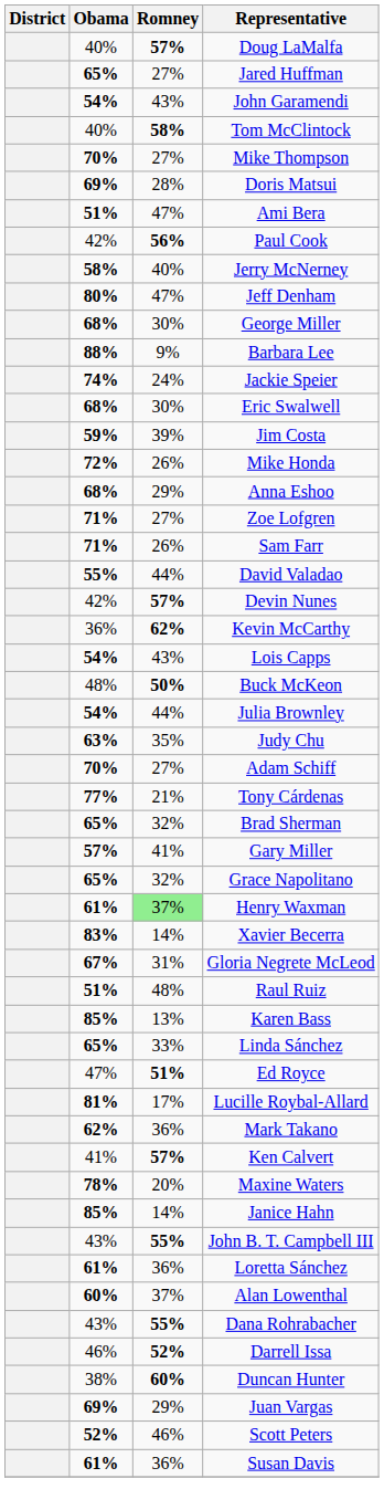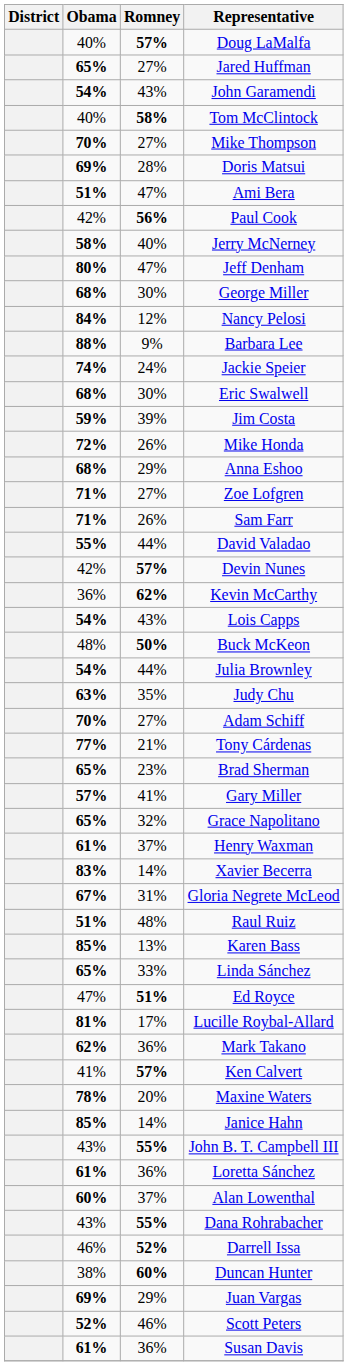 <table class=wikitable>
 <tr>
 <th>District</th>
 <th>Obama</th>
 <th>Romney</th>
 <th>Representative</th>
 </tr>
 <tr align=center>
 <th></th>
 <td>40%</td>
 <td><strong>57%</strong></td>
 <td><a href='#'>Doug LaMalfa</a></td>
 </tr>
 <tr align=center>
 <th></th>
 <td><strong>65%</strong></td>
 <td>27%</td>
 <td><a href='#'>Jared Huffman</a></td>
 </tr>
 <tr align=center>
 <th></th>
 <td><strong>54%</strong></td>
 <td>43%</td>
 <td><a href='#'>John Garamendi</a></td>
 </tr>
 <tr align=center>
 <th></th>
 <td>40%</td>
 <td><strong>58%</strong></td>
 <td><a href='#'>Tom McClintock</a></td>
 </tr>
 <tr align=center>
 <th></th>
 <td><strong>70%</strong></td>
 <td>27%</td>
 <td><a href='#'>Mike Thompson</a></td>
 </tr>
 <tr align=center>
 <th></th>
 <td><strong>69%</strong></td>
 <td>28%</td>
 <td><a href='#'>Doris Matsui</a></td>
 </tr>
 <tr align=center>
 <th></th>
 <td><strong>51%</strong></td>
 <td>47%</td>
 <td><a href='#'>Ami Bera</a></td>
 </tr>
 <tr align=center>
 <th></th>
 <td>42%</td>
 <td><strong>56%</strong></td>
 <td><a href='#'>Paul Cook</a></td>
 </tr>
 <tr align=center>
 <th></th>
 <td><strong>58%</strong></td>
 <td>40%</td>
 <td><a href='#'>Jerry McNerney</a></td>
 </tr>
 <tr align=center>
 <th></th>
 <td><strong>80%</strong></td>
 <td>47%</td>
 <td><a href='#'>Jeff Denham</a></td>
 </tr>
 <tr align=center>
 <th></th>
 <td><strong>68%</strong></td>
 <td>30%</td>
 <td><a href='#'>George Miller</a></td>
+</tr>
+<tr align=center>
+<th></th>
+<td><strong>84%</strong></td>
+<td>12%</td>
+<td><a href='#'>Nancy Pelosi</a></td>
 </tr>
 <tr align=center>
 <th></th>
 <td><strong>88%</strong></td>
 <td>9%</td>
 <td><a href='#'>Barbara Lee</a></td>
 </tr>
 <tr align=center>
 <th></th>
 <td><strong>74%</strong></td>
 <td>24%</td>
 <td><a href='#'>Jackie Speier</a></td>
 </tr>
 <tr align=center>
 <th></th>
 <td><strong>68%</strong></td>
 <td>30%</td>
 <td><a href='#'>Eric Swalwell</a></td>
 </tr>
 <tr align=center>
 <th></th>
 <td><strong>59%</strong></td>
 <td>39%</td>
 <td><a href='#'>Jim Costa</a></td>
 </tr>
 <tr align=center>
 <th></th>
 <td><strong>72%</strong></td>
 <td>26%</td>
 <td><a href='#'>Mike Honda</a></td>
 </tr>
 <tr align=center>
 <th></th>
 <td><strong>68%</strong></td>
 <td>29%</td>
 <td><a href='#'>Anna Eshoo</a></td>
 </tr>
 <tr align=center>
 <th></th>
 <td><strong>71%</strong></td>
 <td>27%</td>
 <td><a href='#'>Zoe Lofgren</a></td>
 </tr>
 <tr align=center>
 <th></th>
 <td><strong>71%</strong></td>
 <td>26%</td>
 <td><a href='#'>Sam Farr</a></td>
 </tr>
 <tr align=center>
 <th></th>
 <td><strong>55%</strong></td>
 <td>44%</td>
 <td><a href='#'>David Valadao</a></td>
 </tr>
 <tr align=center>
 <th></th>
 <td>42%</td>
 <td><strong>57%</strong></td>
 <td><a href='#'>Devin Nunes</a></td>
 </tr>
 <tr align=center>
 <th></th>
 <td>36%</td>
 <td><strong>62%</strong></td>
 <td><a href='#'>Kevin McCarthy</a></td>
 </tr>
 <tr align=center>
 <th></th>
 <td><strong>54%</strong></td>
 <td>43%</td>
 <td><a href='#'>Lois Capps</a></td>
 </tr>
 <tr align=center>
 <th></th>
 <td>48%</td>
 <td><strong>50%</strong></td>
 <td><a href='#'>Buck McKeon</a></td>
 </tr>
 <tr align=center>
 <th></th>
 <td><strong>54%</strong></td>
 <td>44%</td>
 <td><a href='#'>Julia Brownley</a></td>
 </tr>
 <tr align=center>
 <th></th>
 <td><strong>63%</strong></td>
 <td>35%</td>
 <td><a href='#'>Judy Chu</a></td>
 </tr>
 <tr align=center>
 <th></th>
 <td><strong>70%</strong></td>
 <td>27%</td>
 <td><a href='#'>Adam Schiff</a></td>
 </tr>
 <tr align=center>
 <th></th>
 <td><strong>77%</strong></td>
 <td>21%</td>
 <td><a href='#'>Tony Cárdenas</a></td>
 </tr>
 <tr align=center>
 <th></th>
 <td><strong>65%</strong></td>
-<td>32%</td>
+<td>23%</td>
 <td><a href='#'>Brad Sherman</a></td>
 </tr>
 <tr align=center>
 <th></th>
 <td><strong>57%</strong></td>
 <td>41%</td>
 <td><a href='#'>Gary Miller</a></td>
 </tr>
 <tr align=center>
 <th></th>
 <td><strong>65%</strong></td>
 <td>32%</td>
 <td><a href='#'>Grace Napolitano</a></td>
 </tr>
 <tr align=center>
 <th></th>
 <td><strong>61%</strong></td>
-<td style="background: lightgreen;">37%</td>
+<td>37%</td>
 <td><a href='#'>Henry Waxman</a></td>
 </tr>
 <tr align=center>
 <th></th>
 <td><strong>83%</strong></td>
 <td>14%</td>
 <td><a href='#'>Xavier Becerra</a></td>
 </tr>
 <tr align=center>
 <th></th>
 <td><strong>67%</strong></td>
 <td>31%</td>
 <td><a href='#'>Gloria Negrete McLeod</a></td>
 </tr>
 <tr align=center>
 <th></th>
 <td><strong>51%</strong></td>
 <td>48%</td>
 <td><a href='#'>Raul Ruiz</a></td>
 </tr>
 <tr align=center>
 <th></th>
 <td><strong>85%</strong></td>
 <td>13%</td>
 <td><a href='#'>Karen Bass</a></td>
 </tr>
 <tr align=center>
 <th></th>
 <td><strong>65%</strong></td>
 <td>33%</td>
 <td><a href='#'>Linda Sánchez</a></td>
 </tr>
 <tr align=center>
 <th></th>
 <td>47%</td>
 <td><strong>51%</strong></td>
 <td><a href='#'>Ed Royce</a></td>
 </tr>
 <tr align=center>
 <th></th>
 <td><strong>81%</strong></td>
 <td>17%</td>
 <td><a href='#'>Lucille Roybal-Allard</a></td>
 </tr>
 <tr align=center>
 <th></th>
 <td><strong>62%</strong></td>
 <td>36%</td>
 <td><a href='#'>Mark Takano</a></td>
 </tr>
 <tr align=center>
 <th></th>
 <td>41%</td>
 <td><strong>57%</strong></td>
 <td><a href='#'>Ken Calvert</a></td>
 </tr>
 <tr align=center>
 <th></th>
 <td><strong>78%</strong></td>
 <td>20%</td>
 <td><a href='#'>Maxine Waters</a></td>
 </tr>
 <tr align=center>
 <th></th>
 <td><strong>85%</strong></td>
 <td>14%</td>
 <td><a href='#'>Janice Hahn</a></td>
 </tr>
 <tr align=center>
 <th></th>
 <td>43%</td>
 <td><strong>55%</strong></td>
 <td><a href='#'>John B. T. Campbell III</a></td>
 </tr>
 <tr align=center>
 <th></th>
 <td><strong>61%</strong></td>
 <td>36%</td>
 <td><a href='#'>Loretta Sánchez</a></td>
 </tr>
 <tr align=center>
 <th></th>
 <td><strong>60%</strong></td>
 <td>37%</td>
 <td><a href='#'>Alan Lowenthal</a></td>
 </tr>
 <tr align=center>
 <th></th>
 <td>43%</td>
 <td><strong>55%</strong></td>
 <td><a href='#'>Dana Rohrabacher</a></td>
 </tr>
 <tr align=center>
 <th></th>
 <td>46%</td>
 <td><strong>52%</strong></td>
 <td><a href='#'>Darrell Issa</a></td>
 </tr>
 <tr align=center>
 <th></th>
 <td>38%</td>
 <td><strong>60%</strong></td>
 <td><a href='#'>Duncan Hunter</a></td>
 </tr>
 <tr align=center>
 <th></th>
 <td><strong>69%</strong></td>
 <td>29%</td>
 <td><a href='#'>Juan Vargas</a></td>
 </tr>
 <tr align=center>
 <th></th>
 <td><strong>52%</strong></td>
 <td>46%</td>
 <td><a href='#'>Scott Peters</a></td>
 </tr>
 <tr align=center>
 <th></th>
 <td><strong>61%</strong></td>
 <td>36%</td>
 <td><a href='#'>Susan Davis</a></td>
 </tr>
 <tr align=center>
 </tr>
 </table>
